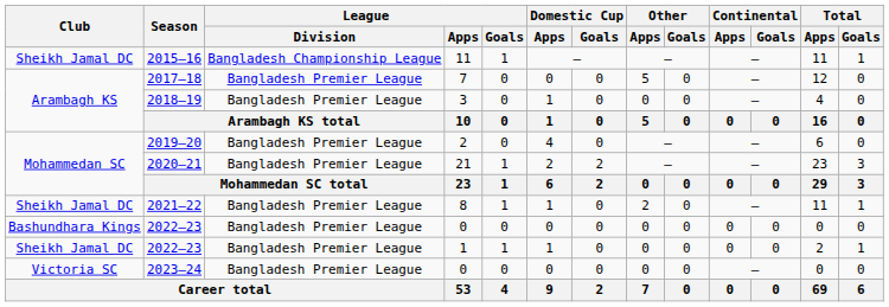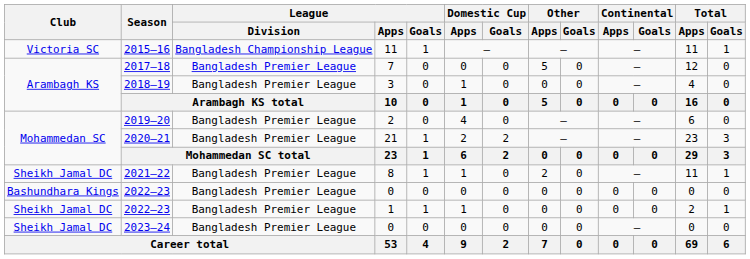 <table class="wikitable" style="text-align:center">
 <tr>
 <th rowspan="2">Club</th>
 <th rowspan="2">Season</th>
 <th colspan="3">League</th>
 <th colspan="2">Domestic Cup</th>
 <th colspan="2">Other</th>
 <th colspan="2">Continental</th>
 <th colspan="2">Total</th>
 </tr>
 <tr>
 <th>Division</th>
 <th>Apps</th>
 <th>Goals</th>
 <th>Apps</th>
 <th>Goals</th>
 <th>Apps</th>
 <th>Goals</th>
 <th>Apps</th>
 <th>Goals</th>
 <th>Apps</th>
 <th>Goals</th>
 </tr>
 <tr>
-<td><a href='#'>Sheikh Jamal DC</a></td>
+<td><a href='#'>Victoria SC</a></td>
 <td><a href='#'>2015–16</a></td>
 <td><a href='#'>Bangladesh Championship League</a></td>
 <td>11</td>
 <td>1</td>
 <td colspan="2">—</td>
 <td colspan="2">—</td>
 <td colspan="2">—</td>
 <td>11</td>
 <td>1</td>
 </tr>
 <tr>
 <td rowspan=3><a href='#'>Arambagh KS</a></td>
 <td><a href='#'>2017–18</a></td>
 <td><a href='#'>Bangladesh Premier League</a></td>
 <td>7</td>
 <td>0</td>
 <td>0</td>
 <td>0</td>
 <td>5</td>
 <td>0</td>
 <td colspan="2">—</td>
 <td>12</td>
 <td>0</td>
 </tr>
 <tr>
 <td><a href='#'>2018–19</a></td>
 <td>Bangladesh Premier League</td>
 <td>3</td>
 <td>0</td>
 <td>1</td>
 <td>0</td>
 <td>0</td>
 <td>0</td>
 <td colspan="2">—</td>
 <td>4</td>
 <td>0</td>
 </tr>
 <tr>
 <th colspan="2"><strong>Arambagh KS total</strong></th>
 <th>10</th>
 <th>0</th>
 <th>1</th>
 <th>0</th>
 <th>5</th>
 <th>0</th>
 <th>0</th>
 <th>0</th>
 <th>16</th>
 <th>0</th>
 </tr>
 <tr>
 <td rowspan=3><a href='#'>Mohammedan SC</a></td>
 <td><a href='#'>2019–20</a></td>
 <td>Bangladesh Premier League</td>
 <td>2</td>
 <td>0</td>
 <td>4</td>
 <td>0</td>
 <td colspan="2">—</td>
 <td colspan="2">—</td>
 <td>6</td>
 <td>0</td>
 </tr>
 <tr>
 <td><a href='#'>2020–21</a></td>
 <td>Bangladesh Premier League</td>
 <td>21</td>
 <td>1</td>
 <td>2</td>
 <td>2</td>
 <td colspan="2">—</td>
 <td colspan="2">—</td>
 <td>23</td>
 <td>3</td>
 </tr>
 <tr>
 <th colspan="2"><strong>Mohammedan SC total</strong></th>
 <th>23</th>
 <th>1</th>
 <th>6</th>
 <th>2</th>
 <th>0</th>
 <th>0</th>
 <th>0</th>
 <th>0</th>
 <th>29</th>
 <th>3</th>
 </tr>
 <tr>
 <td><a href='#'>Sheikh Jamal DC</a></td>
 <td><a href='#'>2021–22</a></td>
 <td>Bangladesh Premier League</td>
 <td>8</td>
 <td>1</td>
 <td>1</td>
 <td>0</td>
 <td>2</td>
 <td>0</td>
 <td colspan="2">—</td>
 <td>11</td>
 <td>1</td>
 </tr>
 <tr>
 <td><a href='#'>Bashundhara Kings</a></td>
 <td><a href='#'>2022–23</a></td>
 <td>Bangladesh Premier League</td>
 <td>0</td>
 <td>0</td>
 <td>0</td>
 <td>0</td>
 <td>0</td>
 <td>0</td>
 <td>0</td>
 <td>0</td>
 <td>0</td>
 <td>0</td>
 </tr>
 <tr>
 <td><a href='#'>Sheikh Jamal DC</a></td>
 <td><a href='#'>2022–23</a></td>
 <td>Bangladesh Premier League</td>
 <td>1</td>
 <td>1</td>
 <td>1</td>
 <td>0</td>
 <td>0</td>
 <td>0</td>
 <td>0</td>
 <td>0</td>
 <td>2</td>
 <td>1</td>
 </tr>
 <tr>
-<td><a href='#'>Victoria SC</a></td>
+<td><a href='#'>Sheikh Jamal DC</a></td>
 <td><a href='#'>2023–24</a></td>
 <td>Bangladesh Premier League</td>
 <td>0</td>
 <td>0</td>
 <td>0</td>
 <td>0</td>
 <td>0</td>
 <td>0</td>
 <td colspan="2">—</td>
 <td>0</td>
 <td>0</td>
 </tr>
 <tr>
 <th colspan="3">Career total</th>
 <th>53</th>
 <th>4</th>
 <th>9</th>
 <th>2</th>
 <th>7</th>
 <th>0</th>
 <th>0</th>
 <th>0</th>
 <th>69</th>
 <th>6</th>
 </tr>
 </table>
